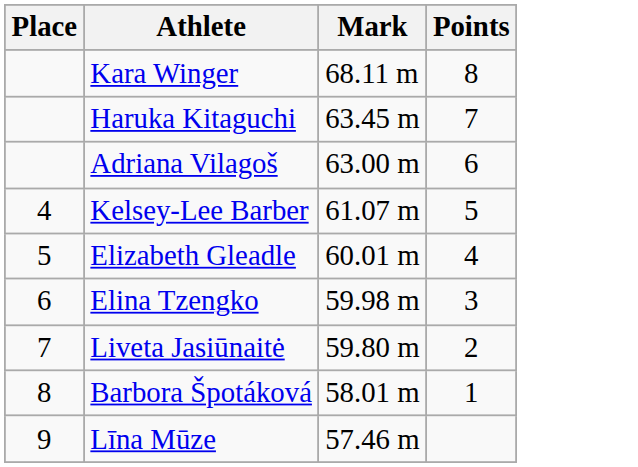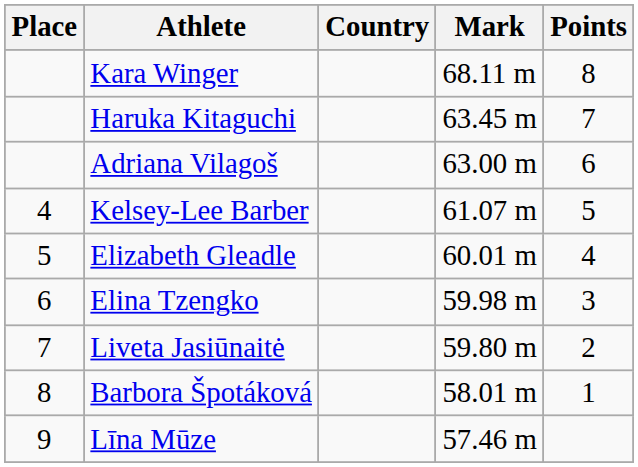 <table class="wikitable">
 <tr>
 <th>Place</th>
 <th>Athlete</th>
+<th>Country</th>
 <th>Mark</th>
 <th>Points</th>
 </tr>
 <tr>
 <td align=center></td>
 <td><a href='#'>Kara Winger</a></td>
+<td></td>
 <td>68.11 m</td>
 <td align=center>8</td>
 </tr>
 <tr>
 <td align=center></td>
 <td><a href='#'>Haruka Kitaguchi</a></td>
+<td></td>
 <td>63.45 m</td>
 <td align=center>7</td>
 </tr>
 <tr>
 <td align=center></td>
 <td><a href='#'>Adriana Vilagoš</a></td>
+<td></td>
 <td>63.00 m</td>
 <td align=center>6</td>
 </tr>
 <tr>
 <td align=center>4</td>
 <td><a href='#'>Kelsey-Lee Barber</a></td>
+<td></td>
 <td>61.07 m</td>
 <td align=center>5</td>
 </tr>
 <tr>
 <td align=center>5</td>
 <td><a href='#'>Elizabeth Gleadle</a></td>
+<td></td>
 <td>60.01 m</td>
 <td align=center>4</td>
 </tr>
 <tr>
 <td align=center>6</td>
 <td><a href='#'>Elina Tzengko</a></td>
+<td></td>
 <td>59.98 m</td>
 <td align=center>3</td>
 </tr>
 <tr>
 <td align=center>7</td>
 <td><a href='#'>Liveta Jasiūnaitė</a></td>
+<td></td>
 <td>59.80 m</td>
 <td align=center>2</td>
 </tr>
 <tr>
 <td align=center>8</td>
 <td><a href='#'>Barbora Špotáková</a></td>
+<td></td>
 <td>58.01 m</td>
 <td align=center>1</td>
 </tr>
 <tr>
 <td align=center>9</td>
 <td><a href='#'>Līna Mūze</a></td>
+<td></td>
 <td>57.46 m</td>
 <td align=center></td>
 </tr>
 </table>
